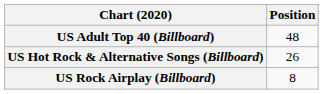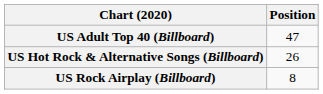 <table class="wikitable sortable plainrowheaders" style="text-align:center">
 <tr>
 <th scope="col">Chart (2020)</th>
 <th scope="col">Position</th>
 </tr>
 <tr>
 <th scope="row">US Adult Top 40 (<em>Billboard</em>)</th>
-<td>48</td>
+<td>47</td>
 </tr>
 <tr>
 <th scope="row">US Hot Rock & Alternative Songs (<em>Billboard</em>)</th>
 <td>26</td>
 </tr>
 <tr>
 <th scope="row">US Rock Airplay (<em>Billboard</em>)</th>
 <td>8</td>
 </tr>
 </table>
